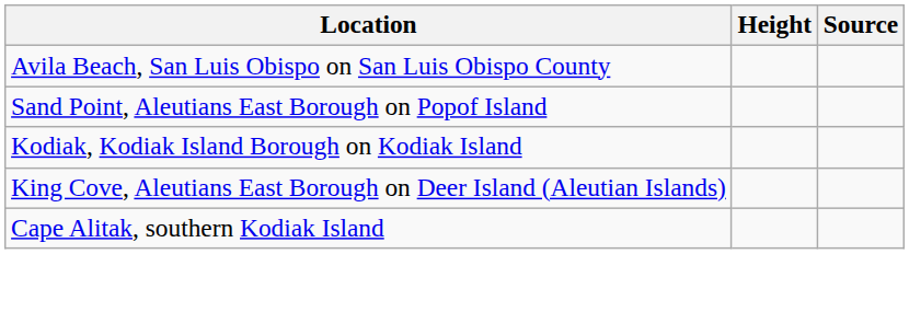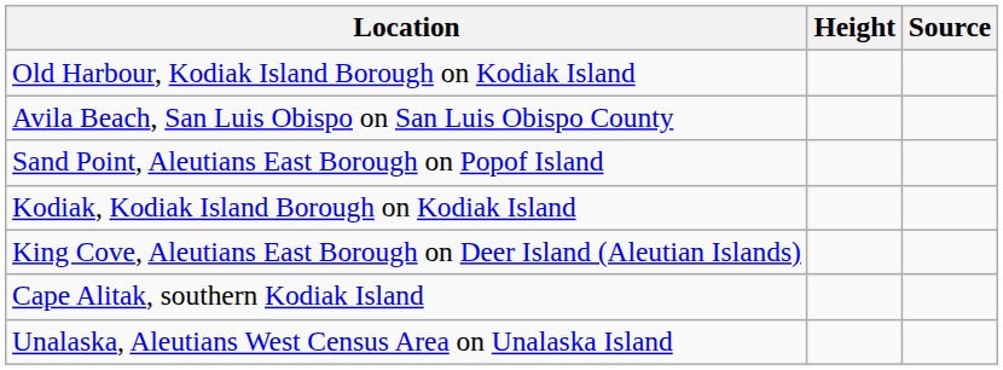 <table class="wikitable sortable mw-collapsible">
 <tr>
 <th>Location</th>
 <th>Height</th>
 <th>Source</th>
+</tr>
+<tr>
+<td><a href='#'>Old Harbour</a>, <a href='#'>Kodiak Island Borough</a> on <a href='#'>Kodiak Island</a></td>
+<td></td>
+<td></td>
 </tr>
 <tr>
 <td><a href='#'>Avila Beach</a>, <a href='#'>San Luis Obispo</a> on <a href='#'>San Luis Obispo County</a></td>
 <td></td>
 <td></td>
 </tr>
 <tr>
 <td><a href='#'>Sand Point</a>, <a href='#'>Aleutians East Borough</a> on <a href='#'>Popof Island</a></td>
 <td></td>
 <td></td>
 </tr>
 <tr>
 <td><a href='#'>Kodiak</a>, <a href='#'>Kodiak Island Borough</a> on <a href='#'>Kodiak Island</a></td>
 <td></td>
 <td></td>
 </tr>
 <tr>
 <td><a href='#'>King Cove</a>, <a href='#'>Aleutians East Borough</a> on <a href='#'>Deer Island (Aleutian Islands)</a></td>
 <td></td>
 <td></td>
 </tr>
 <tr>
 <td><a href='#'>Cape Alitak</a>, southern <a href='#'>Kodiak Island</a></td>
 <td></td>
 <td></td>
 </tr>
+<tr>
+<td><a href='#'>Unalaska</a>, <a href='#'>Aleutians West Census Area</a> on <a href='#'>Unalaska Island</a></td>
+<td></td>
+<td></td>
+</tr>
 </table>
